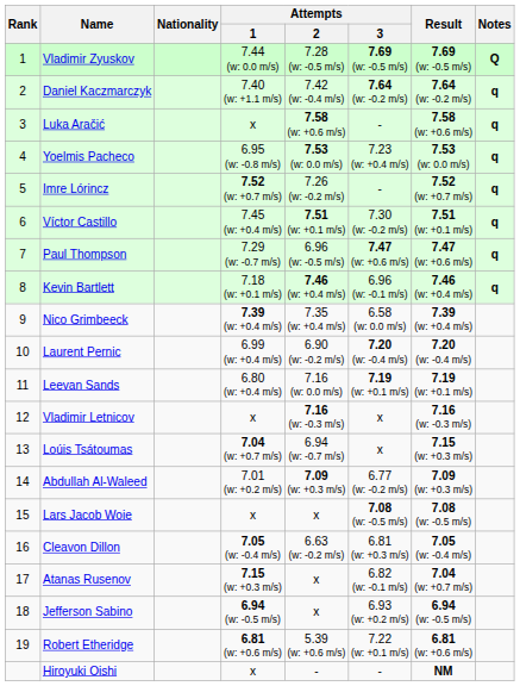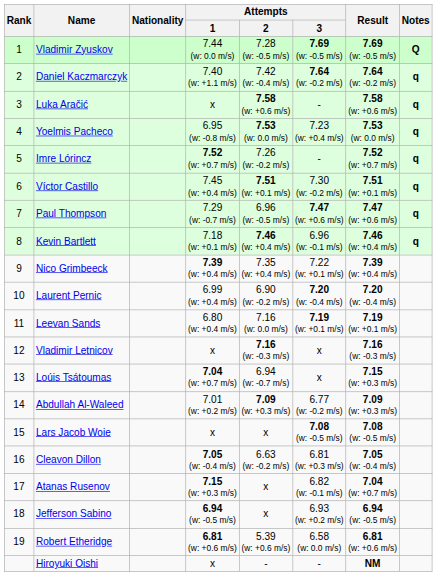 <table class="wikitable sortable" style="text-align:center">
 <tr>
 <th rowspan=2>Rank</th>
 <th rowspan=2>Name</th>
 <th rowspan=2>Nationality</th>
 <th colspan=3>Attempts</th>
 <th rowspan=2>Result</th>
 <th rowspan=2>Notes</th>
 </tr>
 <tr>
 <th>1</th>
 <th>2</th>
 <th>3</th>
 </tr>
 <tr bgcolor=ccffcc>
 <td>1</td>
 <td align=left><a href='#'>Vladimir Zyuskov</a></td>
 <td align=left></td>
 <td>7.44<br><small>(w: 0.0 m/s)</small></td>
 <td>7.28<br><small>(w: -0.5 m/s)</small></td>
 <td><strong>7.69</strong><br><small>(w: -0.5 m/s)</small></td>
 <td><strong>7.69</strong> <br><small>(w: -0.5 m/s)</small></td>
 <td><strong>Q</strong></td>
 </tr>
 <tr bgcolor=ddffdd>
 <td>2</td>
 <td align=left><a href='#'>Daniel Kaczmarczyk</a></td>
 <td align=left></td>
 <td>7.40<br><small>(w: +1.1 m/s)</small></td>
 <td>7.42<br><small>(w: -0.4 m/s)</small></td>
 <td><strong>7.64</strong><br><small>(w: -0.2 m/s)</small></td>
 <td><strong>7.64</strong> <br><small>(w: -0.2 m/s)</small></td>
 <td><strong>q</strong></td>
 </tr>
 <tr bgcolor=ddffdd>
 <td>3</td>
 <td align=left><a href='#'>Luka Aračić</a></td>
 <td align=left></td>
 <td>x</td>
 <td><strong>7.58</strong><br><small>(w: +0.6 m/s)</small></td>
 <td>-</td>
 <td><strong>7.58</strong> <br><small>(w: +0.6 m/s)</small></td>
 <td><strong>q</strong></td>
 </tr>
 <tr bgcolor=ddffdd>
 <td>4</td>
 <td align=left><a href='#'>Yoelmis Pacheco</a></td>
 <td align=left></td>
 <td>6.95<br><small>(w: -0.8 m/s)</small></td>
 <td><strong>7.53</strong><br><small>(w: 0.0 m/s)</small></td>
 <td>7.23<br><small>(w: +0.4 m/s)</small></td>
 <td><strong>7.53</strong> <br><small>(w: 0.0 m/s)</small></td>
 <td><strong>q</strong></td>
 </tr>
 <tr bgcolor=ddffdd>
 <td>5</td>
 <td align=left><a href='#'>Imre Lórincz</a></td>
 <td align=left></td>
 <td><strong>7.52</strong><br><small>(w: +0.7 m/s)</small></td>
 <td>7.26<br><small>(w: -0.2 m/s)</small></td>
 <td>-</td>
 <td><strong>7.52</strong> <br><small>(w: +0.7 m/s)</small></td>
 <td><strong>q</strong></td>
 </tr>
 <tr bgcolor=ddffdd>
 <td>6</td>
 <td align=left><a href='#'>Víctor Castillo</a></td>
 <td align=left></td>
 <td>7.45<br><small>(w: +0.4 m/s)</small></td>
 <td><strong>7.51</strong><br><small>(w: +0.1 m/s)</small></td>
 <td>7.30<br><small>(w: -0.2 m/s)</small></td>
 <td><strong>7.51</strong> <br><small>(w: +0.1 m/s)</small></td>
 <td><strong>q</strong></td>
 </tr>
 <tr bgcolor=ddffdd>
 <td>7</td>
 <td align=left><a href='#'>Paul Thompson</a></td>
 <td align=left></td>
 <td>7.29<br><small>(w: -0.7 m/s)</small></td>
 <td>6.96<br><small>(w: -0.5 m/s)</small></td>
 <td><strong>7.47</strong><br><small>(w: +0.6 m/s)</small></td>
 <td><strong>7.47</strong> <br><small>(w: +0.6 m/s)</small></td>
 <td><strong>q</strong></td>
 </tr>
 <tr bgcolor=ddffdd>
 <td>8</td>
 <td align=left><a href='#'>Kevin Bartlett</a></td>
 <td align=left></td>
 <td>7.18<br><small>(w: +0.1 m/s)</small></td>
 <td><strong>7.46</strong><br><small>(w: +0.4 m/s)</small></td>
 <td>6.96<br><small>(w: -0.1 m/s)</small></td>
 <td><strong>7.46</strong> <br><small>(w: +0.4 m/s)</small></td>
 <td><strong>q</strong></td>
 </tr>
 <tr>
 <td>9</td>
 <td align=left><a href='#'>Nico Grimbeeck</a></td>
 <td align=left></td>
 <td><strong>7.39</strong><br><small>(w: +0.4 m/s)</small></td>
 <td>7.35<br><small>(w: +0.4 m/s)</small></td>
-<td>6.58<br><small>(w: 0.0 m/s)</small></td>
+<td>7.22<br><small>(w: +0.1 m/s)</small></td>
 <td><strong>7.39</strong> <br><small>(w: +0.4 m/s)</small></td>
 <td></td>
 </tr>
 <tr>
 <td>10</td>
 <td align=left><a href='#'>Laurent Pernic</a></td>
 <td align=left></td>
 <td>6.99<br><small>(w: +0.4 m/s)</small></td>
 <td>6.90<br><small>(w: -0.2 m/s)</small></td>
 <td><strong>7.20</strong><br><small>(w: -0.4 m/s)</small></td>
 <td><strong>7.20</strong> <br><small>(w: -0.4 m/s)</small></td>
 <td></td>
 </tr>
 <tr>
 <td>11</td>
 <td align=left><a href='#'>Leevan Sands</a></td>
 <td align=left></td>
 <td>6.80<br><small>(w: +0.4 m/s)</small></td>
 <td>7.16<br><small>(w: 0.0 m/s)</small></td>
 <td><strong>7.19</strong><br><small>(w: +0.1 m/s)</small></td>
 <td><strong>7.19</strong> <br><small>(w: +0.1 m/s)</small></td>
 <td></td>
 </tr>
 <tr>
 <td>12</td>
 <td align=left><a href='#'>Vladimir Letnicov</a></td>
 <td align=left></td>
 <td>x</td>
 <td><strong>7.16</strong><br><small>(w: -0.3 m/s)</small></td>
 <td>x</td>
 <td><strong>7.16</strong> <br><small>(w: -0.3 m/s)</small></td>
 <td></td>
 </tr>
 <tr>
 <td>13</td>
 <td align=left><a href='#'>Loúis Tsátoumas</a></td>
 <td align=left></td>
 <td><strong>7.04</strong><br><small>(w: +0.7 m/s)</small></td>
 <td>6.94<br><small>(w: -0.7 m/s)</small></td>
 <td>x</td>
 <td><strong>7.15</strong> <br><small>(w: +0.3 m/s)</small></td>
 <td></td>
 </tr>
 <tr>
 <td>14</td>
 <td align=left><a href='#'>Abdullah Al-Waleed</a></td>
 <td align=left></td>
 <td>7.01<br><small>(w: +0.2 m/s)</small></td>
 <td><strong>7.09</strong><br><small>(w: +0.3 m/s)</small></td>
 <td>6.77<br><small>(w: -0.2 m/s)</small></td>
 <td><strong>7.09</strong> <br><small>(w: +0.3 m/s)</small></td>
 <td></td>
 </tr>
 <tr>
 <td>15</td>
 <td align=left><a href='#'>Lars Jacob Woie</a></td>
 <td align=left></td>
 <td>x</td>
 <td>x</td>
 <td><strong>7.08</strong><br><small>(w: -0.5 m/s)</small></td>
 <td><strong>7.08</strong> <br><small>(w: -0.5 m/s)</small></td>
 <td></td>
 </tr>
 <tr>
 <td>16</td>
 <td align=left><a href='#'>Cleavon Dillon</a></td>
 <td align=left></td>
 <td><strong>7.05</strong><br><small>(w: -0.4 m/s)</small></td>
 <td>6.63<br><small>(w: -0.2 m/s)</small></td>
 <td>6.81<br><small>(w: +0.3 m/s)</small></td>
 <td><strong>7.05</strong> <br><small>(w: -0.4 m/s)</small></td>
 <td></td>
 </tr>
 <tr>
 <td>17</td>
 <td align=left><a href='#'>Atanas Rusenov</a></td>
 <td align=left></td>
 <td><strong>7.15</strong><br><small>(w: +0.3 m/s)</small></td>
 <td>x</td>
 <td>6.82<br><small>(w: -0.1 m/s)</small></td>
 <td><strong>7.04</strong> <br><small>(w: +0.7 m/s)</small></td>
 <td></td>
 </tr>
 <tr>
 <td>18</td>
 <td align=left><a href='#'>Jefferson Sabino</a></td>
 <td align=left></td>
 <td><strong>6.94</strong><br><small>(w: -0.5 m/s)</small></td>
 <td>x</td>
 <td>6.93<br><small>(w: +0.2 m/s)</small></td>
 <td><strong>6.94</strong> <br><small>(w: -0.5 m/s)</small></td>
 <td></td>
 </tr>
 <tr>
 <td>19</td>
 <td align=left><a href='#'>Robert Etheridge</a></td>
 <td align=left></td>
 <td><strong>6.81</strong><br><small>(w: +0.6 m/s)</small></td>
 <td>5.39<br><small>(w: +0.6 m/s)</small></td>
-<td>7.22<br><small>(w: +0.1 m/s)</small></td>
+<td>6.58<br><small>(w: 0.0 m/s)</small></td>
 <td><strong>6.81</strong> <br><small>(w: +0.6 m/s)</small></td>
 <td></td>
 </tr>
 <tr>
 <td></td>
 <td align=left><a href='#'>Hiroyuki Oishi</a></td>
 <td align=left></td>
 <td>x</td>
 <td>-</td>
 <td>-</td>
 <td><strong>NM</strong></td>
 <td></td>
 </tr>
 </table>
